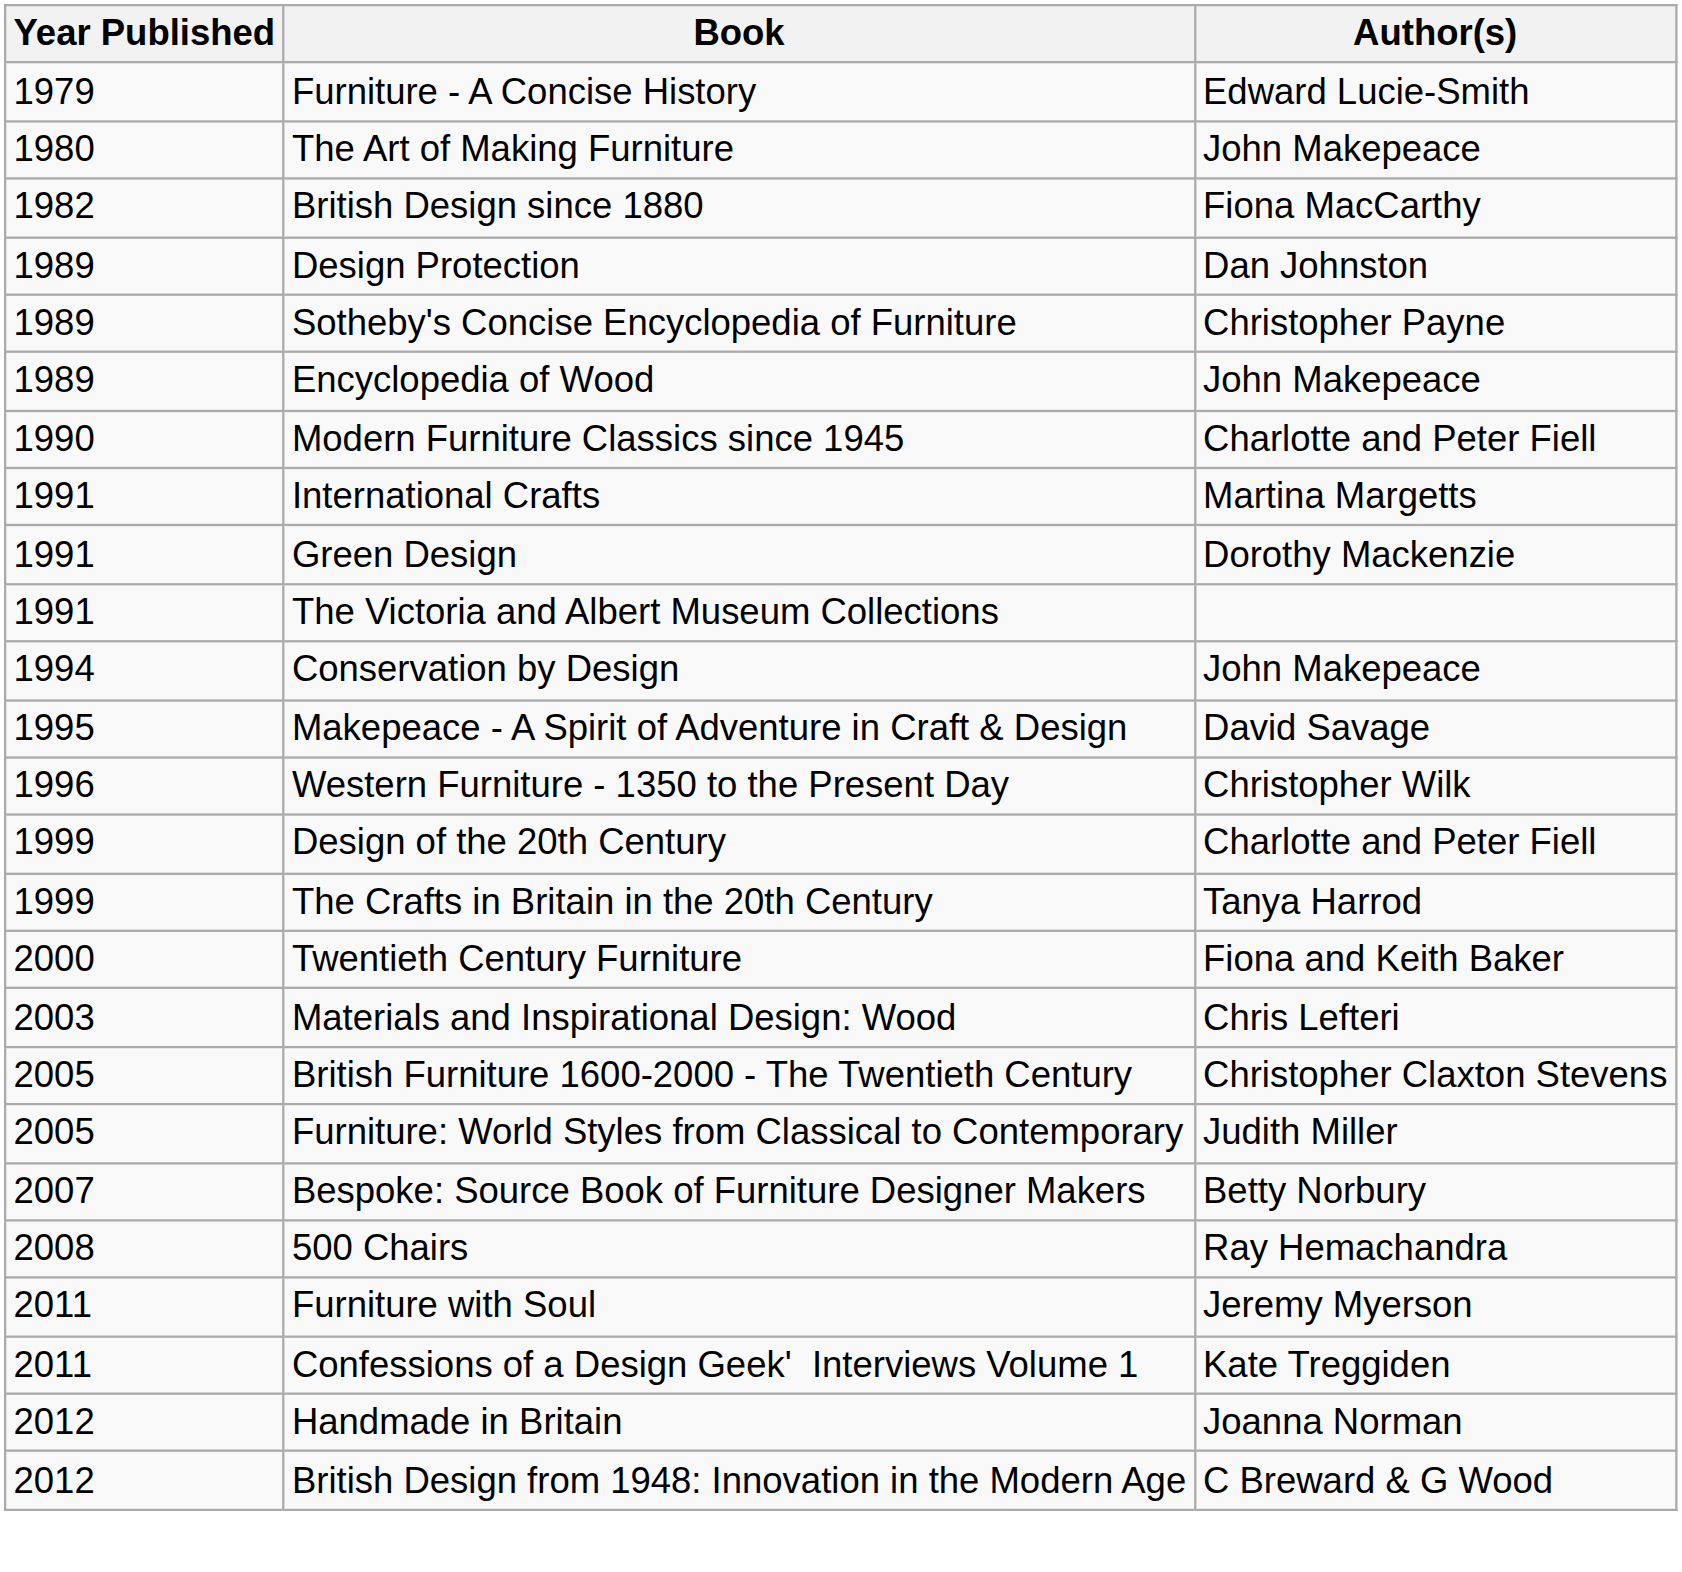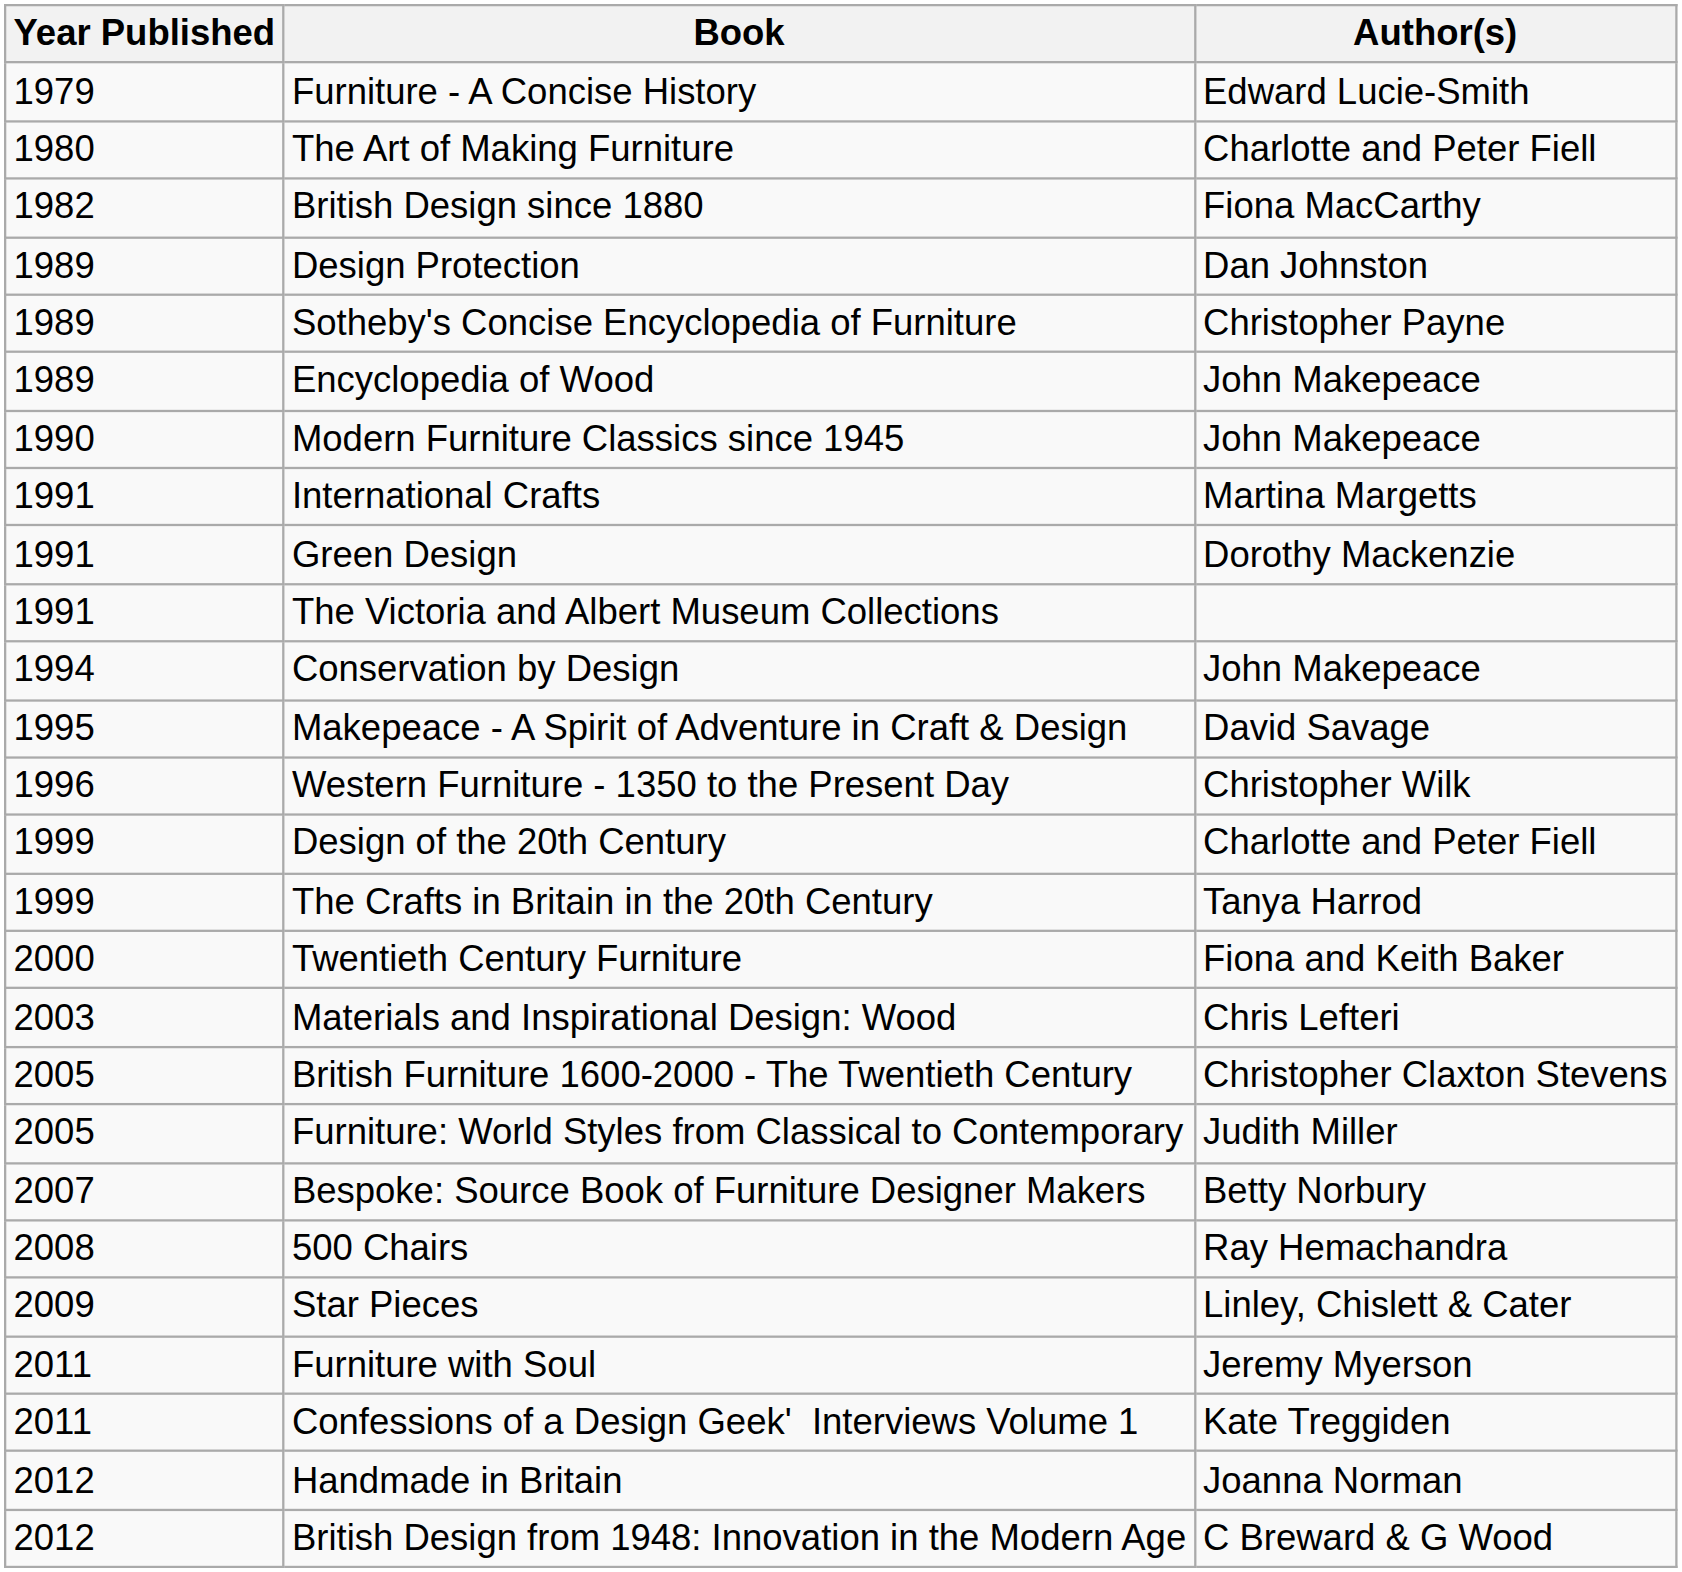 <table class="wikitable">
 <tr>
 <th>Year Published</th>
 <th>Book</th>
 <th>Author(s)</th>
 </tr>
 <tr>
 <td>1979</td>
 <td>Furniture - A Concise History</td>
 <td>Edward Lucie-Smith</td>
 </tr>
 <tr>
 <td>1980</td>
 <td>The Art of Making Furniture</td>
-<td>John Makepeace</td>
+<td>Charlotte and Peter Fiell</td>
 </tr>
 <tr>
 <td>1982</td>
 <td>British Design since 1880</td>
 <td>Fiona MacCarthy</td>
 </tr>
 <tr>
 <td>1989</td>
 <td>Design Protection</td>
 <td>Dan Johnston</td>
 </tr>
 <tr>
 <td>1989</td>
 <td>Sotheby's Concise Encyclopedia of Furniture</td>
 <td>Christopher Payne</td>
 </tr>
 <tr>
 <td>1989</td>
 <td>Encyclopedia of Wood</td>
 <td>John Makepeace</td>
 </tr>
 <tr>
 <td>1990</td>
 <td>Modern Furniture Classics since 1945</td>
-<td>Charlotte and Peter Fiell</td>
+<td>John Makepeace</td>
 </tr>
 <tr>
 <td>1991</td>
 <td>International Crafts</td>
 <td>Martina Margetts</td>
 </tr>
 <tr>
 <td>1991</td>
 <td>Green Design</td>
 <td>Dorothy Mackenzie</td>
 </tr>
 <tr>
 <td>1991</td>
 <td>The Victoria and Albert Museum Collections</td>
 <td></td>
 </tr>
 <tr>
 <td>1994</td>
 <td>Conservation by Design</td>
 <td>John Makepeace</td>
 </tr>
 <tr>
 <td>1995</td>
 <td>Makepeace - A Spirit of Adventure in Craft & Design</td>
 <td>David Savage</td>
 </tr>
 <tr>
 <td>1996</td>
 <td>Western Furniture - 1350 to the Present Day</td>
 <td>Christopher Wilk</td>
 </tr>
 <tr>
 <td>1999</td>
 <td>Design of the 20th Century</td>
 <td>Charlotte and Peter Fiell</td>
 </tr>
 <tr>
 <td>1999</td>
 <td>The Crafts in Britain in the 20th Century</td>
 <td>Tanya Harrod</td>
 </tr>
 <tr>
 <td>2000</td>
 <td>Twentieth Century Furniture</td>
 <td>Fiona and Keith Baker</td>
 </tr>
 <tr>
 <td>2003</td>
 <td>Materials and Inspirational Design: Wood</td>
 <td>Chris Lefteri</td>
 </tr>
 <tr>
 <td>2005</td>
 <td>British Furniture 1600-2000 - The Twentieth Century</td>
 <td>Christopher Claxton Stevens</td>
 </tr>
 <tr>
 <td>2005</td>
 <td>Furniture: World Styles from Classical to Contemporary</td>
 <td>Judith Miller</td>
 </tr>
 <tr>
 <td>2007</td>
 <td>Bespoke: Source Book of Furniture Designer Makers</td>
 <td>Betty Norbury</td>
 </tr>
 <tr>
 <td>2008</td>
 <td>500 Chairs</td>
 <td>Ray Hemachandra</td>
 </tr>
 <tr>
+<td>2009</td>
+<td>Star Pieces</td>
+<td>Linley, Chislett & Cater</td>
+</tr>
+<tr>
 <td>2011</td>
 <td>Furniture with Soul</td>
 <td>Jeremy Myerson</td>
 </tr>
 <tr>
 <td>2011</td>
 <td>Confessions of a Design Geek'  Interviews Volume 1</td>
 <td>Kate Treggiden</td>
 </tr>
 <tr>
 <td>2012</td>
 <td>Handmade in Britain</td>
 <td>Joanna Norman</td>
 </tr>
 <tr>
 <td>2012</td>
 <td>British Design from 1948: Innovation in the Modern Age</td>
 <td>C Breward & G Wood</td>
 </tr>
 </table>
